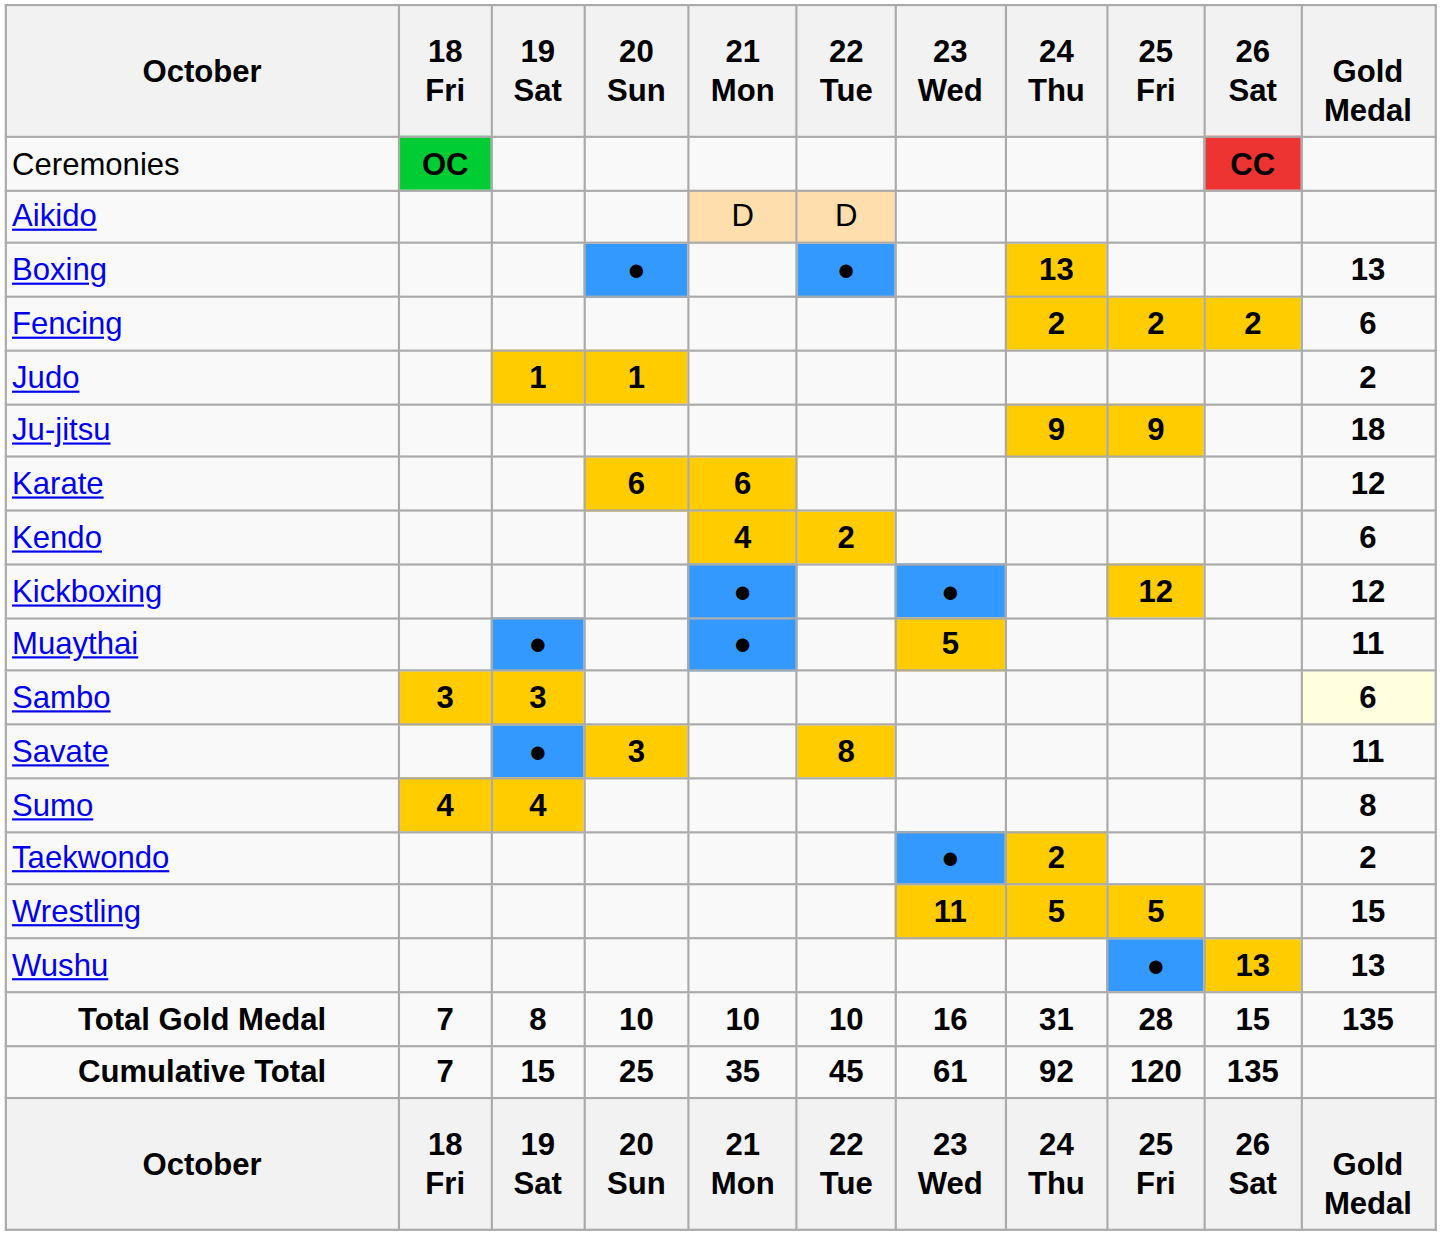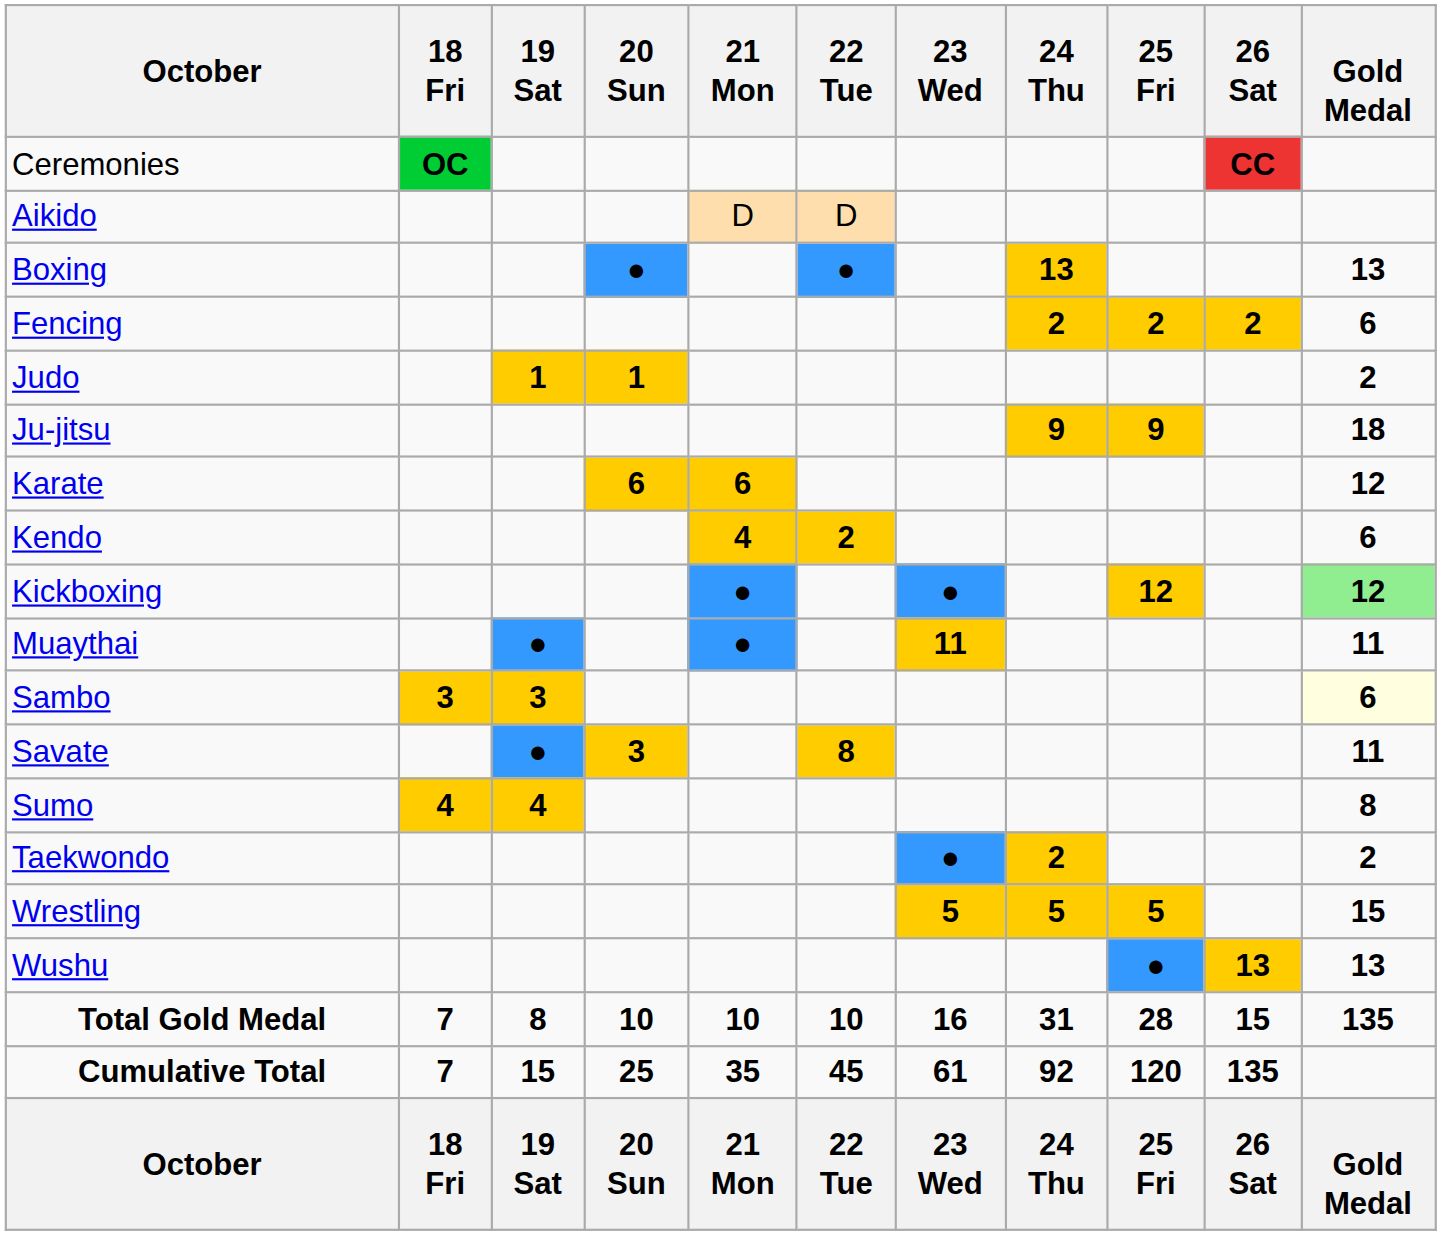 <table class="wikitable" style="margin:0.5em auto; font-size:90%; line-height:1.25em;width:75%;">
 <tr>
 <th style="width:18%;">October</th>
 <th style="width:4%;">18<br>Fri</th>
 <th style="width:4%;">19<br>Sat</th>
 <th style="width:4%;">20<br>Sun</th>
 <th style="width:4%;">21<br>Mon</th>
 <th style="width:4%;">22<br>Tue</th>
 <th style="width:4%;">23<br>Wed</th>
 <th style="width:4%;">24<br>Thu</th>
 <th style="width:4%;">25<br>Fri</th>
 <th style="width:4%;">26<br>Sat</th>
 <th style="width:4%;"><br>Gold Medal</th>
 </tr>
 <tr align="center">
 <td align="left">Ceremonies</td>
 <td bgcolor="#00cc33" align="center"><strong>OC</strong></td>
 <td></td>
 <td></td>
 <td></td>
 <td></td>
 <td></td>
 <td></td>
 <td></td>
 <td bgcolor="#ee3333" align="center"><strong>CC</strong></td>
 </tr>
 <tr align="center">
 <td align="left"> <a href='#'>Aikido</a></td>
 <td></td>
 <td></td>
 <td></td>
 <td bgcolor="#ffdead">D</td>
 <td bgcolor="#ffdead">D</td>
 <td></td>
 <td></td>
 <td></td>
 <td></td>
 <td></td>
 </tr>
 <tr align="center">
 <td align="left"> <a href='#'>Boxing</a></td>
 <td></td>
 <td></td>
 <td bgcolor="#3399ff">●</td>
 <td></td>
 <td bgcolor="#3399ff">●</td>
 <td></td>
 <td bgcolor="#ffcc00"><strong>13</strong></td>
 <td></td>
 <td></td>
 <td><strong>13</strong></td>
 </tr>
 <tr align="center">
 <td align="left"> <a href='#'>Fencing</a></td>
 <td></td>
 <td></td>
 <td></td>
 <td></td>
 <td></td>
 <td></td>
 <td bgcolor="#ffcc00"><strong>2</strong></td>
 <td bgcolor="#ffcc00"><strong>2</strong></td>
 <td bgcolor="#ffcc00"><strong>2</strong></td>
 <td><strong>6</strong></td>
 </tr>
 <tr align="center">
 <td align="left"> <a href='#'>Judo</a></td>
 <td></td>
 <td bgcolor="#ffcc00"><strong>1</strong></td>
 <td bgcolor="#ffcc00"><strong>1</strong></td>
 <td></td>
 <td></td>
 <td></td>
 <td></td>
 <td></td>
 <td></td>
 <td><strong>2</strong></td>
 </tr>
 <tr align="center">
 <td align="left"> <a href='#'>Ju-jitsu</a></td>
 <td></td>
 <td></td>
 <td></td>
 <td></td>
 <td></td>
 <td></td>
 <td bgcolor="#ffcc00"><strong>9</strong></td>
 <td bgcolor="#ffcc00"><strong>9</strong></td>
 <td></td>
 <td><strong>18</strong></td>
 </tr>
 <tr align="center">
 <td align="left"> <a href='#'>Karate</a></td>
 <td></td>
 <td></td>
 <td bgcolor="#ffcc00"><strong>6</strong></td>
 <td bgcolor="#ffcc00"><strong>6</strong></td>
 <td></td>
 <td></td>
 <td></td>
 <td></td>
 <td></td>
 <td><strong>12</strong></td>
 </tr>
 <tr align="center">
 <td align="left"> <a href='#'>Kendo</a></td>
 <td></td>
 <td></td>
 <td></td>
 <td bgcolor="#ffcc00"><strong>4</strong></td>
 <td bgcolor="#ffcc00"><strong>2</strong></td>
 <td></td>
 <td></td>
 <td></td>
 <td></td>
 <td><strong>6</strong></td>
 </tr>
 <tr align="center">
 <td align="left"> <a href='#'>Kickboxing</a></td>
 <td></td>
 <td></td>
 <td></td>
 <td bgcolor="#3399ff">●</td>
 <td></td>
 <td bgcolor="#3399ff">●</td>
 <td></td>
 <td bgcolor="#ffcc00"><strong>12</strong></td>
 <td></td>
-<td><strong>12</strong></td>
+<td style="background: lightgreen;"><strong>12</strong></td>
 </tr>
 <tr align="center">
 <td align="left"> <a href='#'>Muaythai</a></td>
 <td></td>
 <td bgcolor="#3399ff">●</td>
 <td></td>
 <td bgcolor="#3399ff">●</td>
 <td></td>
-<td bgcolor="#ffcc00"><strong>5</strong></td>
+<td bgcolor="#ffcc00"><strong>11</strong></td>
 <td></td>
 <td></td>
 <td></td>
 <td><strong>11</strong></td>
 </tr>
 <tr align="center">
 <td align="left"> <a href='#'>Sambo</a></td>
 <td bgcolor="#ffcc00"><strong>3</strong></td>
 <td bgcolor="#ffcc00"><strong>3</strong></td>
 <td></td>
 <td></td>
 <td></td>
 <td></td>
 <td></td>
 <td></td>
 <td></td>
 <td style="background: lightyellow;"><strong>6</strong></td>
 </tr>
 <tr align="center">
 <td align="left"> <a href='#'>Savate</a></td>
 <td></td>
 <td bgcolor="#3399ff">●</td>
 <td bgcolor="#ffcc00"><strong>3</strong></td>
 <td></td>
 <td bgcolor="#ffcc00"><strong>8</strong></td>
 <td></td>
 <td></td>
 <td></td>
 <td></td>
 <td><strong>11</strong></td>
 </tr>
 <tr align="center">
 <td align="left"> <a href='#'>Sumo</a></td>
 <td bgcolor="#ffcc00"><strong>4</strong></td>
 <td bgcolor="#ffcc00"><strong>4</strong></td>
 <td></td>
 <td></td>
 <td></td>
 <td></td>
 <td></td>
 <td></td>
 <td></td>
 <td><strong>8</strong></td>
 </tr>
 <tr align="center">
 <td align="left"> <a href='#'>Taekwondo</a></td>
 <td></td>
 <td></td>
 <td></td>
 <td></td>
 <td></td>
 <td bgcolor="#3399ff">●</td>
 <td bgcolor="#ffcc00"><strong>2</strong></td>
 <td></td>
 <td></td>
 <td><strong>2</strong></td>
 </tr>
 <tr align="center">
 <td align="left"> <a href='#'>Wrestling</a></td>
 <td></td>
 <td></td>
 <td></td>
 <td></td>
 <td></td>
-<td bgcolor="#ffcc00"><strong>11</strong></td>
+<td bgcolor="#ffcc00"><strong>5</strong></td>
 <td bgcolor="#ffcc00"><strong>5</strong></td>
 <td bgcolor="#ffcc00"><strong>5</strong></td>
 <td></td>
 <td><strong>15</strong></td>
 </tr>
 <tr align="center">
 <td align="left"> <a href='#'>Wushu</a></td>
 <td></td>
 <td></td>
 <td></td>
 <td></td>
 <td></td>
 <td></td>
 <td></td>
 <td bgcolor="#3399ff">●</td>
 <td bgcolor="#ffcc00"><strong>13</strong></td>
 <td><strong>13</strong></td>
 </tr>
 <tr align="center">
 <td><strong>Total Gold Medal</strong></td>
 <td><strong>7</strong></td>
 <td><strong>8</strong></td>
 <td><strong>10</strong></td>
 <td><strong>10</strong></td>
 <td><strong>10</strong></td>
 <td><strong>16</strong></td>
 <td><strong>31</strong></td>
 <td><strong>28</strong></td>
 <td><strong>15</strong></td>
 <td><strong>135</strong></td>
 </tr>
 <tr align="center">
 <td><strong>Cumulative Total</strong></td>
 <td><strong>7</strong></td>
 <td><strong>15</strong></td>
 <td><strong>25</strong></td>
 <td><strong>35</strong></td>
 <td><strong>45</strong></td>
 <td><strong>61</strong></td>
 <td><strong>92</strong></td>
 <td><strong>120</strong></td>
 <td><strong>135</strong></td>
 <td></td>
 </tr>
 <tr>
 <th style="width:18%;">October</th>
 <th style="width:4%;">18<br>Fri</th>
 <th style="width:4%;">19<br>Sat</th>
 <th style="width:4%;">20<br>Sun</th>
 <th style="width:4%;">21<br>Mon</th>
 <th style="width:4%;">22<br>Tue</th>
 <th style="width:4%;">23<br>Wed</th>
 <th style="width:4%;">24<br>Thu</th>
 <th style="width:4%;">25<br>Fri</th>
 <th style="width:4%;">26<br>Sat</th>
 <th style="width:4%;"><br>Gold Medal</th>
 </tr>
 </table>
